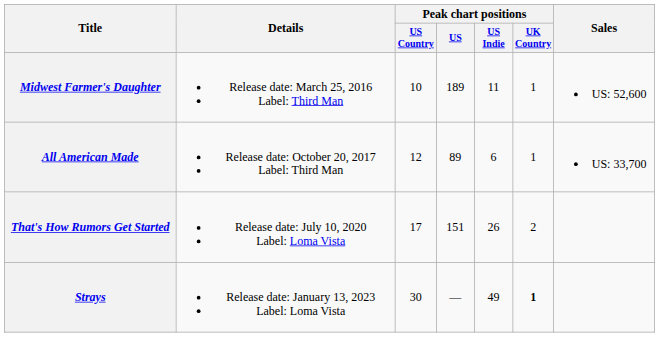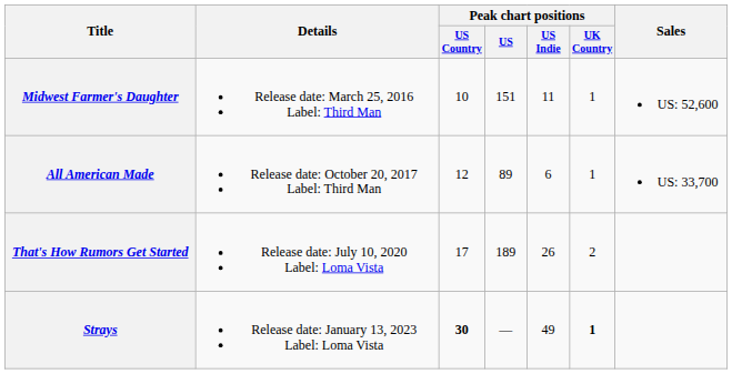 <table class="wikitable plainrowheaders" style="text-align:center;">
 <tr>
 <th rowspan="2" style="width:14em;">Title</th>
 <th rowspan="2" style="width:18em;">Details</th>
 <th colspan="4">Peak chart positions</th>
 <th rowspan="2" style="width:8em;">Sales</th>
 </tr>
 <tr style="font-size:smaller;">
 <th width="45"><a href='#'>US Country</a><br></th>
 <th width="45"><a href='#'>US</a><br></th>
 <th width="45"><a href='#'>US<br>Indie</a><br></th>
 <th width="45"><a href='#'>UK Country</a></th>
 </tr>
 <tr>
 <th scope="row"><em><a href='#'>Midwest Farmer's Daughter</a></em></th>
 <td><br><ul><li>Release date: March 25, 2016</li><li>Label: <a href='#'>Third Man</a></li></ul></td>
 <td>10</td>
-<td>189</td>
+<td>151</td>
 <td>11</td>
 <td>1</td>
 <td><br><ul><li>US: 52,600</li></ul></td>
 </tr>
 <tr>
 <th scope="row"><em><a href='#'>All American Made</a></em></th>
 <td><br><ul><li>Release date: October 20, 2017</li><li>Label: Third Man</li></ul></td>
 <td>12</td>
 <td>89</td>
 <td>6</td>
 <td>1</td>
 <td><br><ul><li>US: 33,700</li></ul></td>
 </tr>
 <tr>
 <th scope="row"><em><a href='#'>That's How Rumors Get Started</a></em></th>
 <td><br><ul><li>Release date: July 10, 2020</li><li>Label: <a href='#'>Loma Vista</a></li></ul></td>
 <td>17</td>
-<td>151</td>
+<td>189</td>
 <td>26</td>
 <td>2</td>
 <td></td>
 </tr>
 <tr>
 <th scope="row"><em><a href='#'>Strays</a></em></th>
 <td><br><ul><li>Release date: January 13, 2023</li><li>Label: Loma Vista</li></ul></td>
-<td>30</td>
+<td><strong>30</strong></td>
 <td>—</td>
 <td>49</td>
 <td><strong>1</strong></td>
 <td></td>
 </tr>
 </table>
